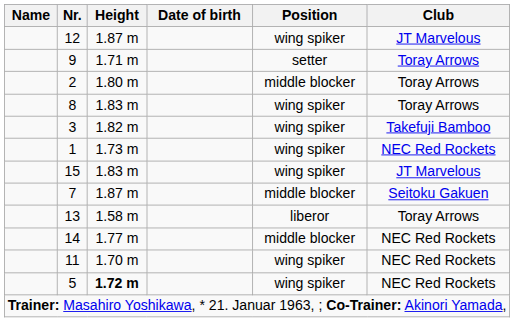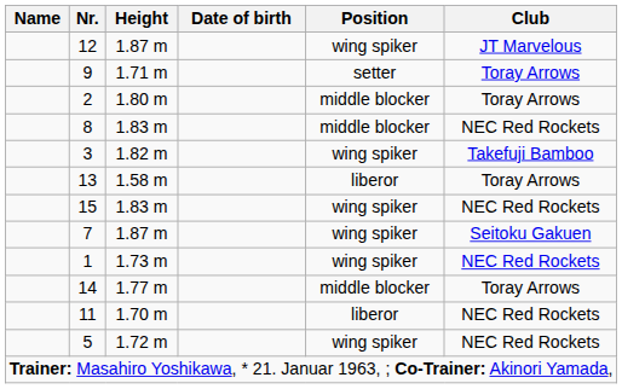 <table class="wikitable sortable" style="margin-bottom:0">
 <tr style="text-align:center; background:lavender;">
 <th>Name</th>
 <th>Nr.</th>
 <th>Height</th>
 <th>Date of birth</th>
 <th>Position</th>
 <th>Club</th>
 </tr>
 <tr style="text-align:center;">
 <td align="left"></td>
 <td>12</td>
 <td>1.87 m</td>
 <td></td>
 <td>wing spiker</td>
 <td><a href='#'>JT Marvelous</a></td>
 </tr>
 <tr style="text-align:center;">
 <td align="left"></td>
 <td>9</td>
 <td>1.71 m</td>
 <td></td>
 <td>setter</td>
 <td><a href='#'>Toray Arrows</a></td>
 </tr>
 <tr style="text-align:center;">
 <td align="left"></td>
 <td>2</td>
 <td>1.80 m</td>
 <td></td>
 <td>middle blocker</td>
 <td>Toray Arrows</td>
 </tr>
 <tr style="text-align:center;">
 <td align="left"></td>
 <td>8</td>
 <td>1.83 m</td>
 <td></td>
-<td>wing spiker</td>
-<td>Toray Arrows</td>
+<td>middle blocker</td>
+<td>NEC Red Rockets</td>
 </tr>
 <tr style="text-align:center;">
 <td align="left"></td>
 <td>3</td>
 <td>1.82 m</td>
 <td></td>
 <td>wing spiker</td>
 <td><a href='#'>Takefuji Bamboo</a></td>
 </tr>
 <tr style="text-align:center;">
 <td align="left"></td>
+<td>13</td>
+<td>1.58 m</td>
+<td></td>
+<td>liberor</td>
+<td>Toray Arrows</td>
+</tr>
+<tr style="text-align:center;">
+<td align="left"></td>
+<td>15</td>
+<td>1.83 m</td>
+<td></td>
+<td>wing spiker</td>
+<td>NEC Red Rockets</td>
+</tr>
+<tr style="text-align:center;">
+<td align="left"></td>
+<td>7</td>
+<td>1.87 m</td>
+<td></td>
+<td>wing spiker</td>
+<td><a href='#'>Seitoku Gakuen</a></td>
+</tr>
+<tr style="text-align:center;">
+<td align="left"></td>
 <td>1</td>
 <td>1.73 m</td>
 <td></td>
 <td>wing spiker</td>
 <td><a href='#'>NEC Red Rockets</a></td>
 </tr>
 <tr style="text-align:center;">
 <td align="left"></td>
-<td>15</td>
-<td>1.83 m</td>
-<td></td>
-<td>wing spiker</td>
-<td><a href='#'>JT Marvelous</a></td>
-</tr>
-<tr style="text-align:center;">
-<td align="left"></td>
-<td>7</td>
-<td>1.87 m</td>
-<td></td>
-<td>middle blocker</td>
-<td><a href='#'>Seitoku Gakuen</a></td>
-</tr>
-<tr style="text-align:center;">
-<td align="left"></td>
-<td>13</td>
-<td>1.58 m</td>
-<td></td>
-<td>liberor</td>
-<td>Toray Arrows</td>
-</tr>
-<tr style="text-align:center;">
-<td align="left"></td>
 <td>14</td>
 <td>1.77 m</td>
 <td></td>
 <td>middle blocker</td>
-<td>NEC Red Rockets</td>
+<td>Toray Arrows</td>
 </tr>
 <tr style="text-align:center;">
 <td align="left"></td>
 <td>11</td>
 <td>1.70 m</td>
 <td></td>
-<td>wing spiker</td>
+<td>liberor</td>
 <td>NEC Red Rockets</td>
 </tr>
 <tr style="text-align:center;">
 <td align="left"></td>
 <td>5</td>
-<td><strong>1.72 m</strong></td>
+<td>1.72 m</td>
 <td></td>
 <td>wing spiker</td>
 <td>NEC Red Rockets</td>
 </tr>
 <tr class="sortbottom">
 <td colspan="6"><strong>Trainer:</strong> <a href='#'>Masahiro Yoshikawa</a>, * 21. Januar 1963, ; <strong>Co-Trainer:</strong> <a href='#'>Akinori Yamada</a>, </td>
 </tr>
 </table>
